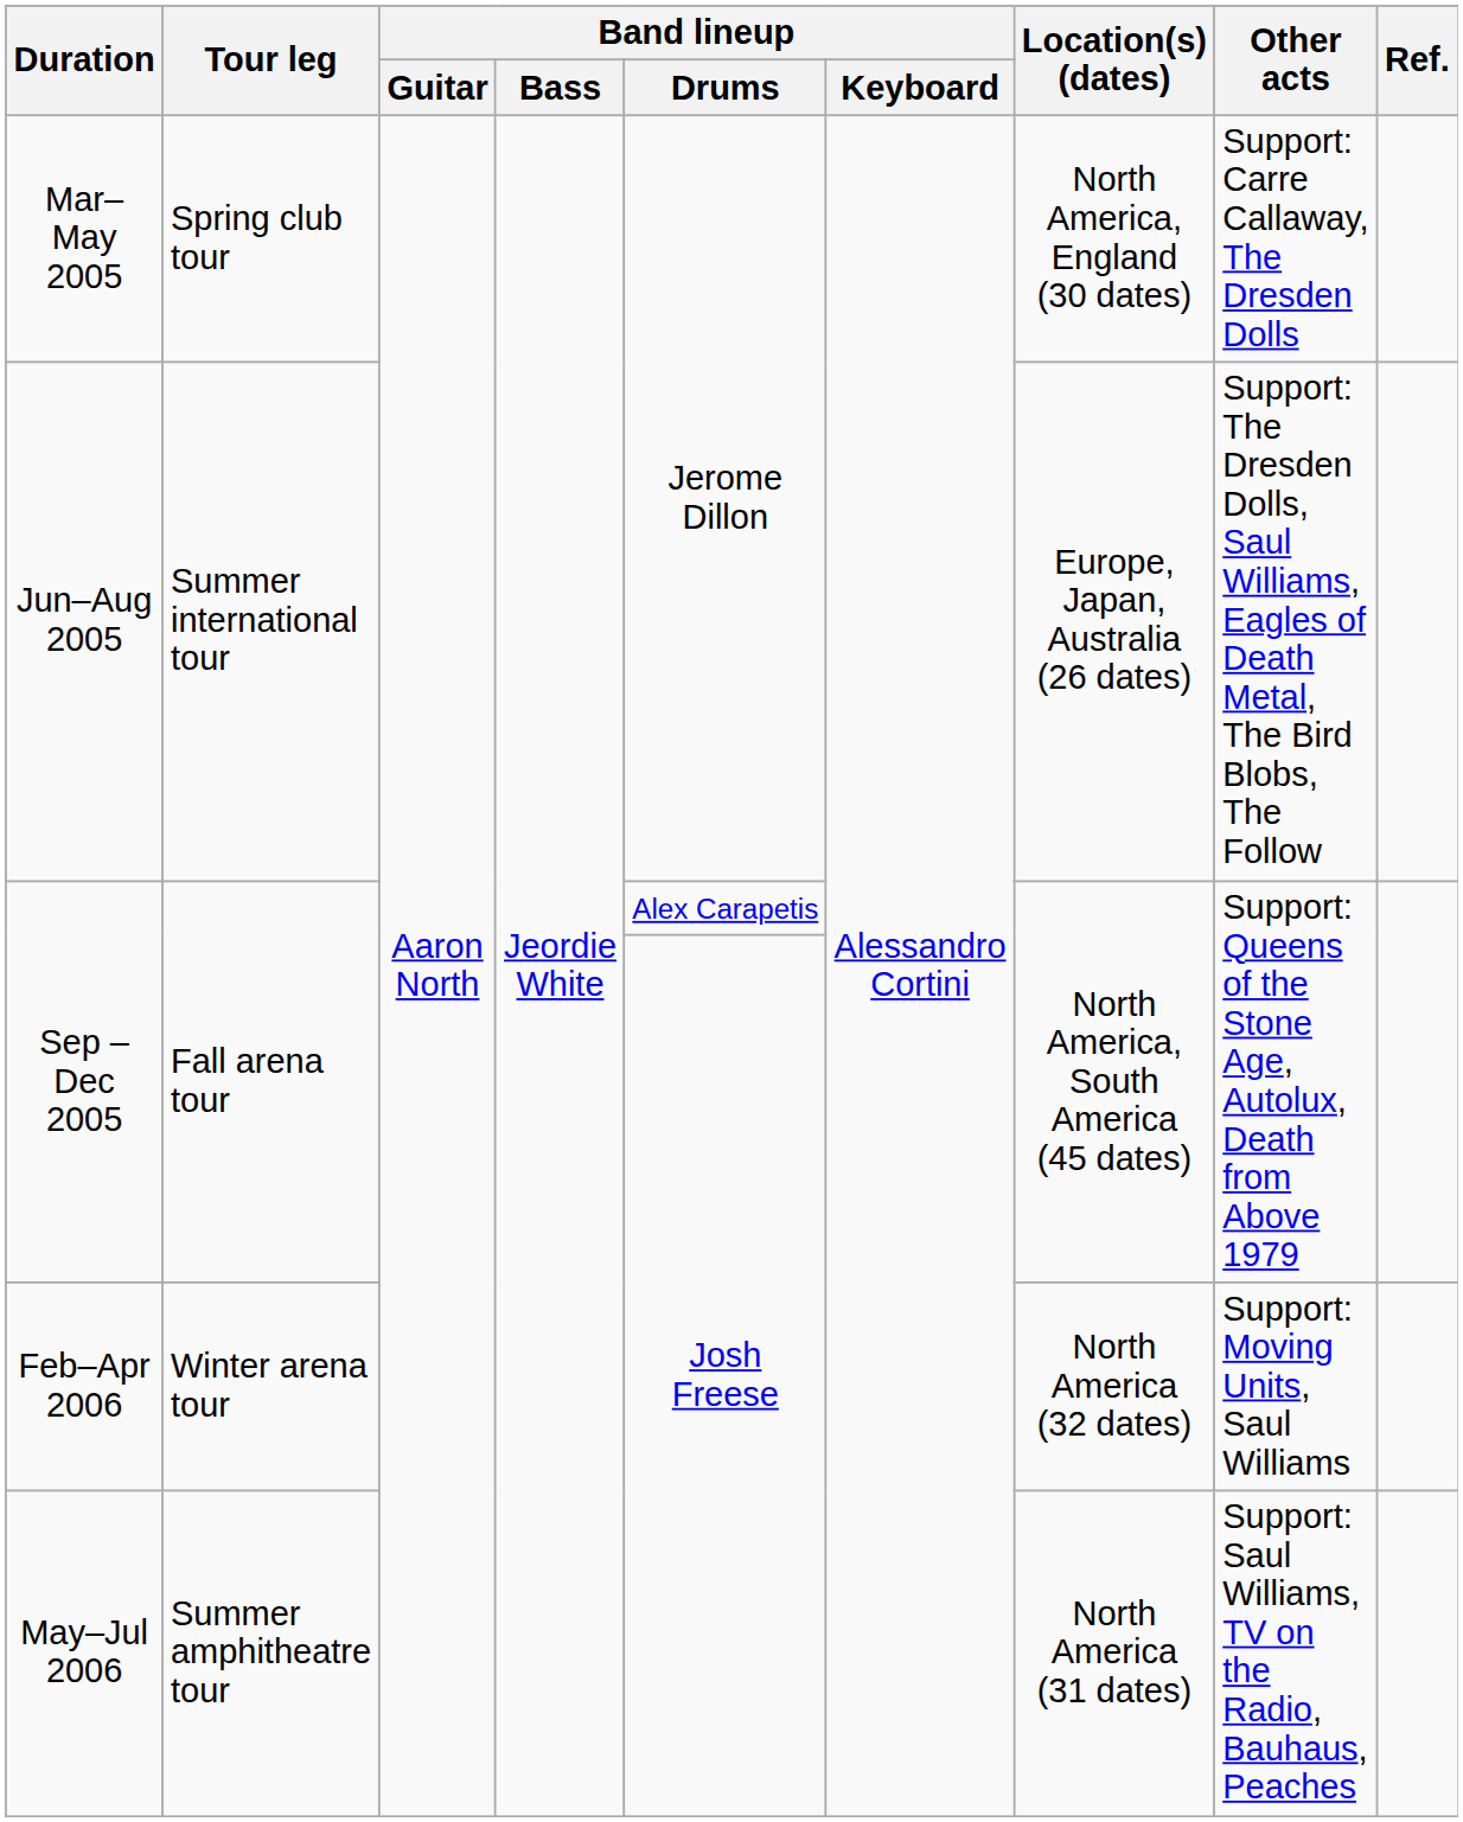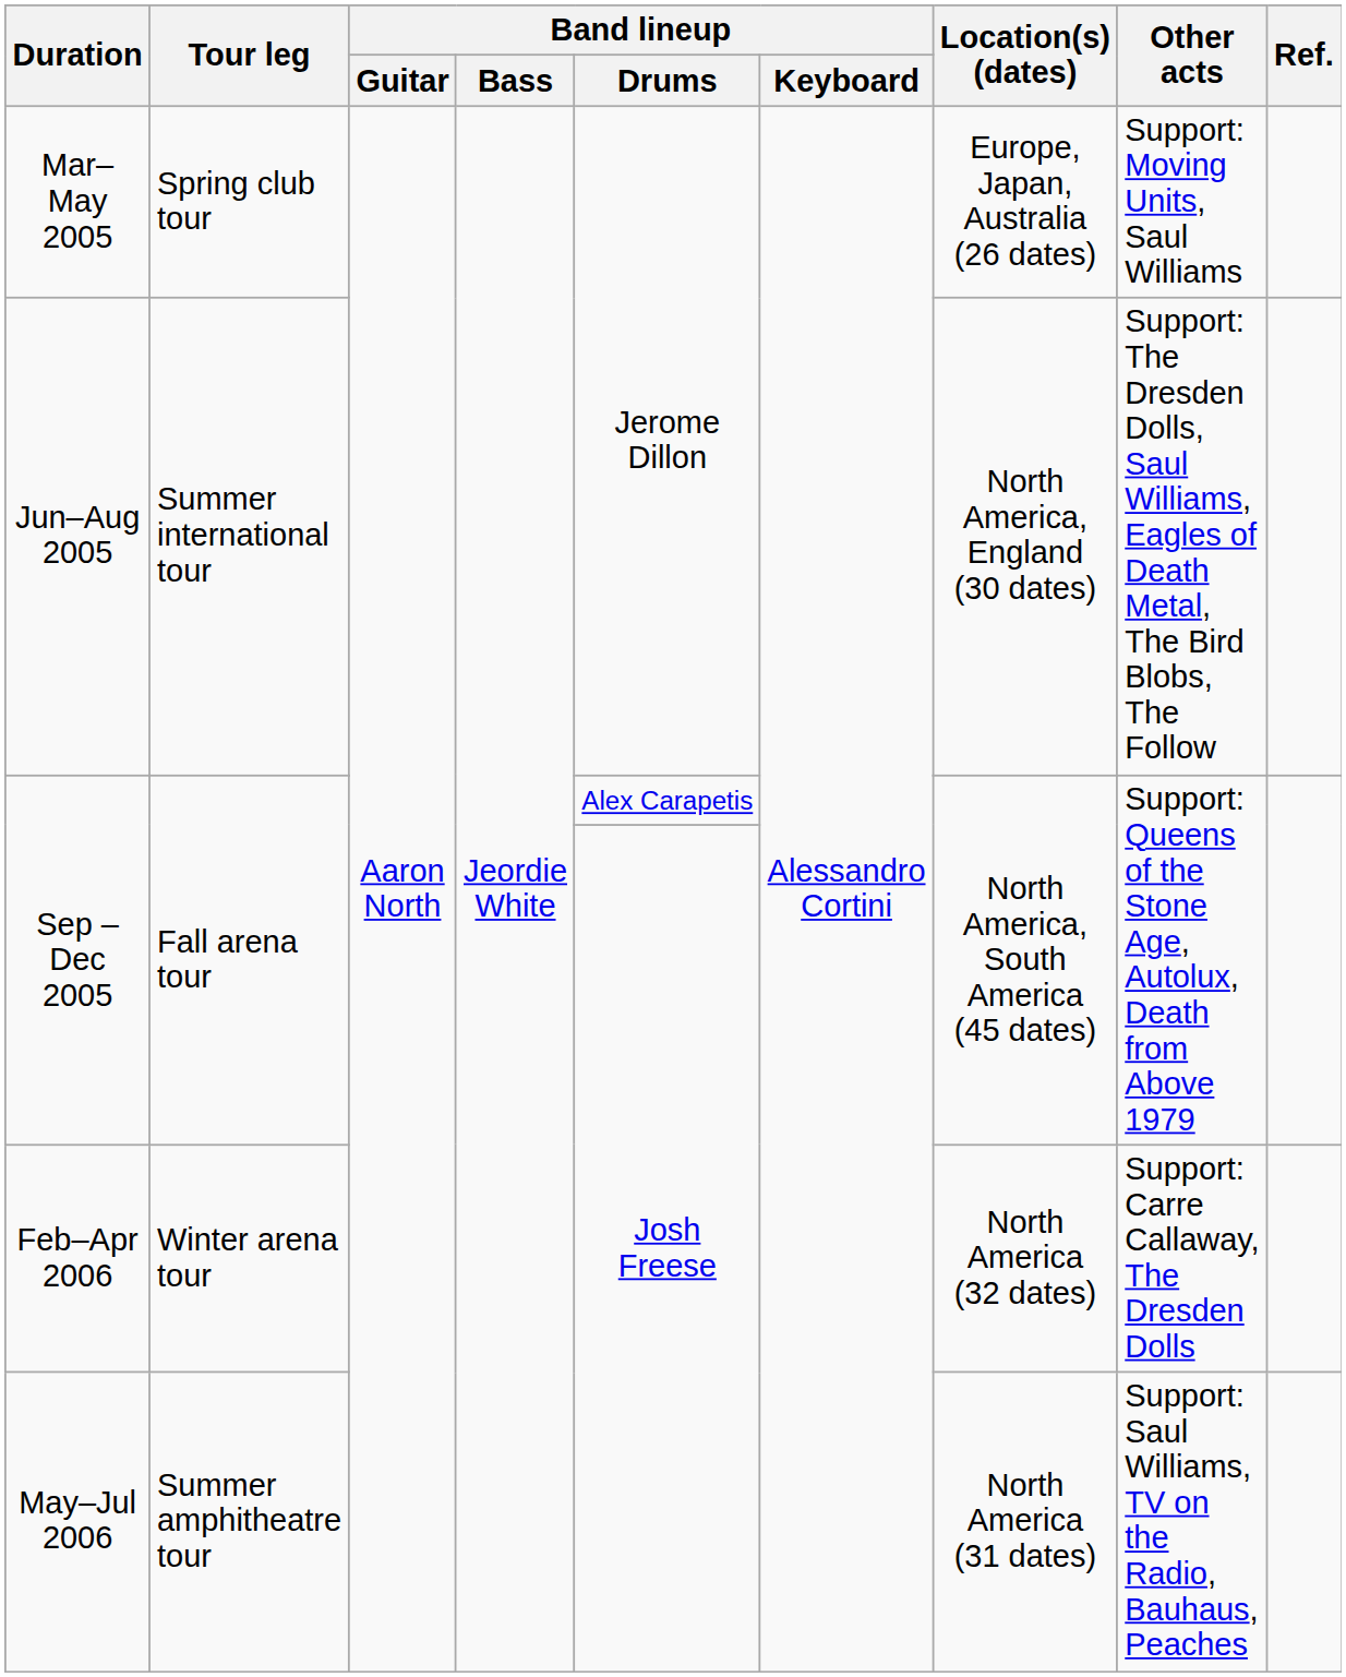 <table class="wikitable" style="width:100%">
 <tr>
 <th width="75" rowspan="2">Duration</th>
 <th width="140" rowspan="2">Tour leg</th>
 <th colspan="4">Band lineup</th>
 <th width="110" rowspan="2">Location(s)<br>(dates)</th>
 <th width="230" rowspan="2">Other acts</th>
 <th width="15" rowspan="2">Ref.</th>
 </tr>
 <tr>
 <th width="60">Guitar</th>
 <th width="60">Bass</th>
 <th width="60">Drums</th>
 <th width="60">Keyboard</th>
 </tr>
 <tr>
 <td align="center">Mar–May<br>2005</td>
 <td>Spring club tour</td>
 <td align="center" rowspan="7"><a href='#'>Aaron North</a></td>
 <td align="center" rowspan="7"><a href='#'>Jeordie White</a></td>
 <td align="center" rowspan="3">Jerome Dillon</td>
 <td align="center" rowspan="7"><a href='#'>Alessandro Cortini</a></td>
-<td align="center">North America, England<br>(30 dates)</td>
-<td>Support: Carre Callaway, <a href='#'>The Dresden Dolls</a></td>
+<td align="center">Europe, Japan, Australia<br>(26 dates)</td>
+<td>Support: <a href='#'>Moving Units</a>, Saul Williams</td>
 <td align="center"><br><br></td>
 </tr>
 <tr>
 <td align="center">Jun–Aug<br>2005</td>
 <td>Summer international tour</td>
-<td align="center">Europe, Japan, Australia<br>(26 dates)</td>
+<td align="center">North America, England<br>(30 dates)</td>
 <td>Support: The Dresden Dolls, <a href='#'>Saul Williams</a>, <a href='#'>Eagles of Death Metal</a>, The Bird Blobs, The Follow</td>
 <td align="center"></td>
 </tr>
 <tr>
 <td rowspan="3" align="center">Sep – Dec<br>2005</td>
 <td rowspan="3">Fall arena tour</td>
 <td align="center" rowspan="3">North America, South America<br>(45 dates)</td>
 <td rowspan="3">Support: <a href='#'>Queens of the Stone Age</a>, <a href='#'>Autolux</a>, <a href='#'>Death from Above 1979</a></td>
 <td rowspan="3" align="center"><br></td>
 </tr>
 <tr>
 <td align="center"><small><a href='#'>Alex Carapetis</a></small></td>
 </tr>
 <tr>
 <td align="center" rowspan="3"><a href='#'>Josh Freese</a></td>
 </tr>
 <tr>
 <td align="center">Feb–Apr<br>2006</td>
 <td>Winter arena tour</td>
 <td align="center">North America<br>(32 dates)</td>
-<td>Support: <a href='#'>Moving Units</a>, Saul Williams</td>
+<td>Support: Carre Callaway, <a href='#'>The Dresden Dolls</a></td>
 <td align="center"></td>
 </tr>
 <tr>
 <td align="center">May–Jul<br>2006</td>
 <td>Summer amphitheatre tour</td>
 <td align="center">North America<br>(31 dates)</td>
 <td>Support: Saul Williams, <a href='#'>TV on the Radio</a>, <a href='#'>Bauhaus</a>, <a href='#'>Peaches</a></td>
 <td align="center"></td>
 </tr>
 <tr>
 </tr>
 </table>
